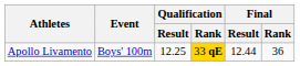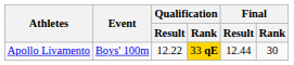 <table class="wikitable" border="1" style="font-size:90%">
 <tr>
 <th rowspan=2>Athletes</th>
 <th rowspan=2>Event</th>
 <th colspan=2>Qualification</th>
 <th colspan=2>Final</th>
 </tr>
 <tr>
 <th>Result</th>
 <th>Rank</th>
 <th>Result</th>
 <th>Rank</th>
 </tr>
 <tr>
 <td><a href='#'>Apollo Livamento</a></td>
 <td><a href='#'>Boys' 100m</a></td>
-<td align=center>12.25</td>
+<td align=center>12.22</td>
 <td align=center style="background: gold;">33 <strong>qE</strong></td>
 <td align=center>12.44</td>
-<td align=center>36</td>
+<td align=center>30</td>
 </tr>
 </table>
